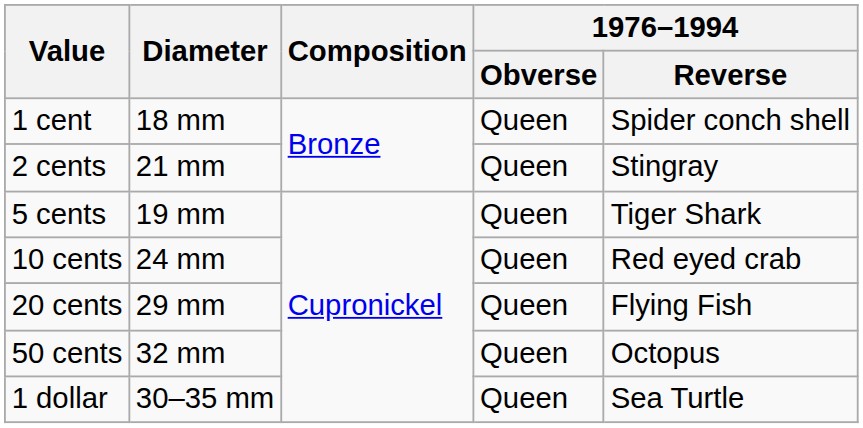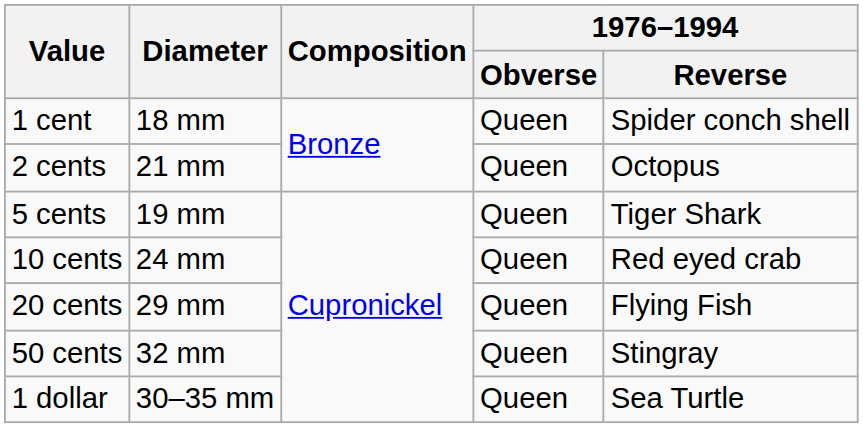 <table class="wikitable">
 <tr>
 <th rowspan="2">Value</th>
 <th rowspan="2">Diameter</th>
 <th rowspan="2">Composition</th>
 <th colspan="2">1976–1994</th>
 </tr>
 <tr>
 <th>Obverse</th>
 <th>Reverse</th>
 </tr>
 <tr>
 <td>1 cent</td>
 <td>18 mm</td>
 <td rowspan="2"><a href='#'>Bronze</a></td>
 <td>Queen</td>
 <td>Spider conch shell</td>
 </tr>
 <tr>
 <td>2 cents</td>
 <td>21 mm</td>
 <td>Queen</td>
-<td>Stingray</td>
+<td>Octopus</td>
 </tr>
 <tr>
 <td>5 cents</td>
 <td>19 mm</td>
 <td rowspan="5"><a href='#'>Cupronickel</a></td>
 <td>Queen</td>
 <td>Tiger Shark</td>
 </tr>
 <tr>
 <td>10 cents</td>
 <td>24 mm</td>
 <td>Queen</td>
 <td>Red eyed crab</td>
 </tr>
 <tr>
 <td>20 cents</td>
 <td>29 mm</td>
 <td>Queen</td>
 <td>Flying Fish</td>
 </tr>
 <tr>
 <td>50 cents</td>
 <td>32 mm</td>
 <td>Queen</td>
-<td>Octopus</td>
+<td>Stingray</td>
 </tr>
 <tr>
 <td>1 dollar</td>
 <td>30–35 mm</td>
 <td>Queen</td>
 <td>Sea Turtle</td>
 </tr>
 </table>
